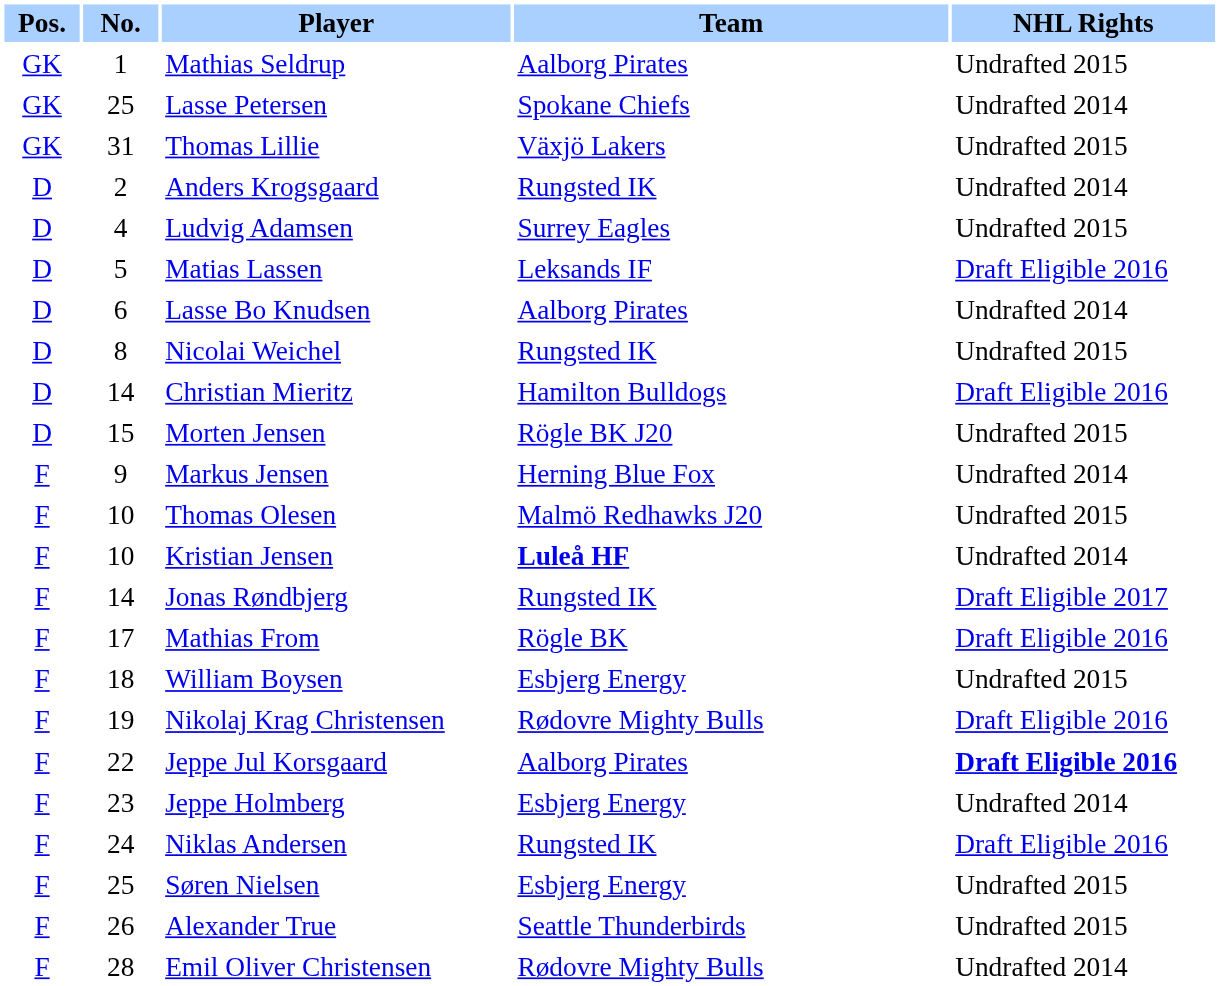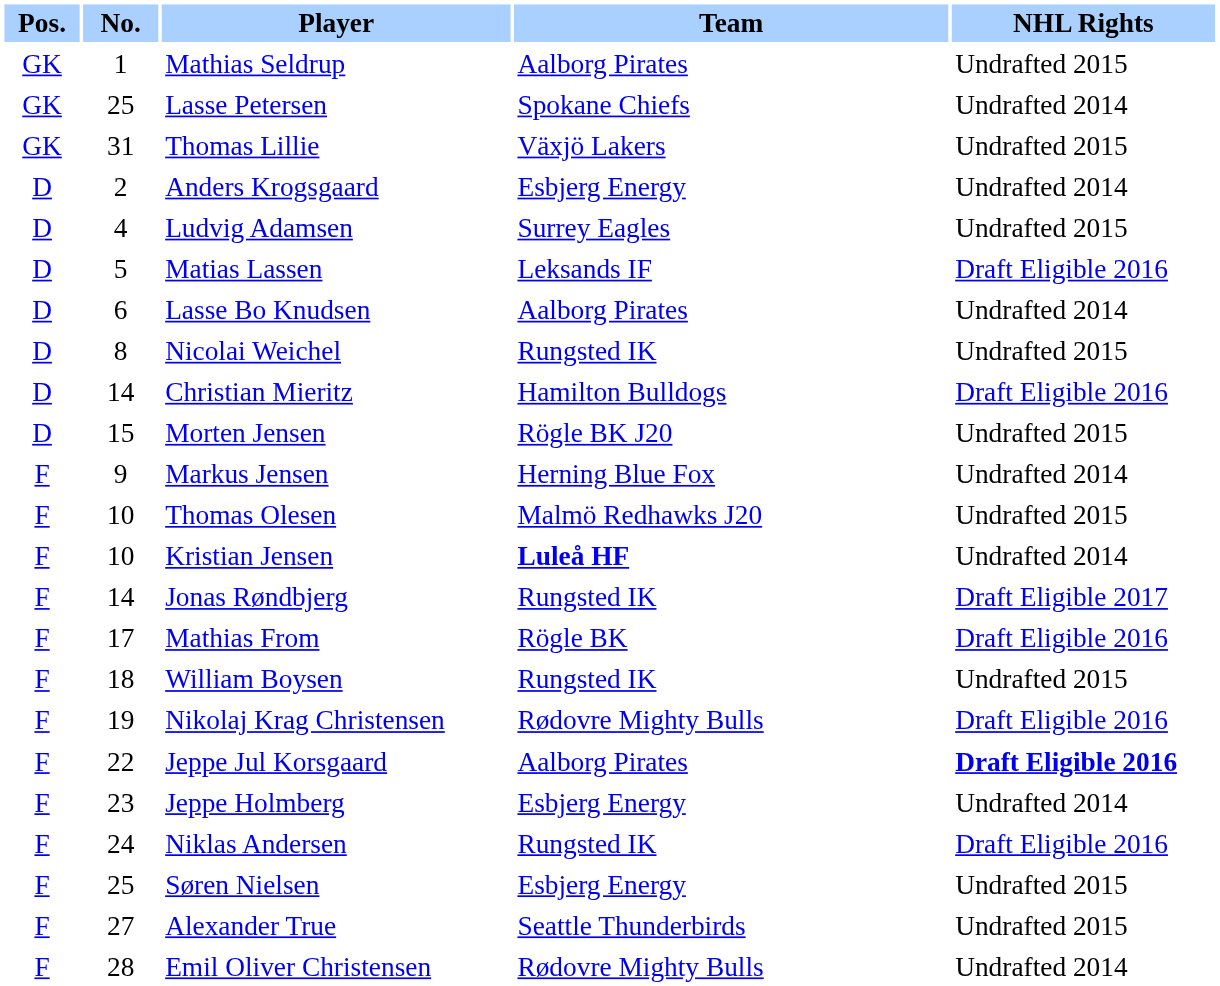 <table border="0" cellspacing="2" cellpadding="2">
 <tr bgcolor=AAD0FF>
 <th width=40>Pos.</th>
 <th width=40>No.</th>
 <th width=200>Player</th>
 <th width=250>Team</th>
 <th width=150>NHL Rights</th>
 </tr>
 <tr>
 <td style="text-align:center;"><a href='#'>GK</a></td>
 <td style="text-align:center;">1</td>
 <td><a href='#'>Mathias Seldrup</a></td>
 <td> <a href='#'>Aalborg Pirates</a></td>
 <td>Undrafted 2015</td>
 </tr>
 <tr>
 <td style="text-align:center;"><a href='#'>GK</a></td>
 <td style="text-align:center;">25</td>
 <td><a href='#'>Lasse Petersen</a></td>
 <td> <a href='#'>Spokane Chiefs</a></td>
 <td>Undrafted 2014</td>
 </tr>
 <tr>
 <td style="text-align:center;"><a href='#'>GK</a></td>
 <td style="text-align:center;">31</td>
 <td><a href='#'>Thomas Lillie</a></td>
 <td> <a href='#'>Växjö Lakers</a></td>
 <td>Undrafted 2015</td>
 </tr>
 <tr>
 <td style="text-align:center;"><a href='#'>D</a></td>
 <td style="text-align:center;">2</td>
 <td><a href='#'>Anders Krogsgaard</a></td>
-<td> <a href='#'>Rungsted IK</a></td>
+<td> <a href='#'>Esbjerg Energy</a></td>
 <td>Undrafted 2014</td>
 </tr>
 <tr>
 <td style="text-align:center;"><a href='#'>D</a></td>
 <td style="text-align:center;">4</td>
 <td><a href='#'>Ludvig Adamsen</a></td>
 <td> <a href='#'>Surrey Eagles</a></td>
 <td>Undrafted 2015</td>
 </tr>
 <tr>
 <td style="text-align:center;"><a href='#'>D</a></td>
 <td style="text-align:center;">5</td>
 <td><a href='#'>Matias Lassen</a></td>
 <td> <a href='#'>Leksands IF</a></td>
 <td><a href='#'>Draft Eligible 2016</a></td>
 </tr>
 <tr>
 <td style="text-align:center;"><a href='#'>D</a></td>
 <td style="text-align:center;">6</td>
 <td><a href='#'>Lasse Bo Knudsen</a></td>
 <td> <a href='#'>Aalborg Pirates</a></td>
 <td>Undrafted 2014</td>
 </tr>
 <tr>
 <td style="text-align:center;"><a href='#'>D</a></td>
 <td style="text-align:center;">8</td>
 <td><a href='#'>Nicolai Weichel</a></td>
 <td> <a href='#'>Rungsted IK</a></td>
 <td>Undrafted 2015</td>
 </tr>
 <tr>
 <td style="text-align:center;"><a href='#'>D</a></td>
 <td style="text-align:center;">14</td>
 <td><a href='#'>Christian Mieritz</a></td>
 <td> <a href='#'>Hamilton Bulldogs</a></td>
 <td><a href='#'>Draft Eligible 2016</a></td>
 </tr>
 <tr>
 <td style="text-align:center;"><a href='#'>D</a></td>
 <td style="text-align:center;">15</td>
 <td><a href='#'>Morten Jensen</a></td>
 <td> <a href='#'>Rögle BK J20</a></td>
 <td>Undrafted 2015</td>
 </tr>
 <tr>
 <td style="text-align:center;"><a href='#'>F</a></td>
 <td style="text-align:center;">9</td>
 <td><a href='#'>Markus Jensen</a></td>
 <td> <a href='#'>Herning Blue Fox</a></td>
 <td>Undrafted 2014</td>
 </tr>
 <tr>
 <td style="text-align:center;"><a href='#'>F</a></td>
 <td style="text-align:center;">10</td>
 <td><a href='#'>Thomas Olesen</a></td>
 <td> <a href='#'>Malmö Redhawks J20</a></td>
 <td>Undrafted 2015</td>
 </tr>
 <tr>
 <td style="text-align:center;"><a href='#'>F</a></td>
 <td style="text-align:center;">10</td>
 <td><a href='#'>Kristian Jensen</a></td>
 <td><strong> <a href='#'>Luleå HF</a></strong></td>
 <td>Undrafted 2014</td>
 </tr>
 <tr>
 <td style="text-align:center;"><a href='#'>F</a></td>
 <td style="text-align:center;">14</td>
 <td><a href='#'>Jonas Røndbjerg</a></td>
 <td> <a href='#'>Rungsted IK</a></td>
 <td><a href='#'>Draft Eligible 2017</a></td>
 </tr>
 <tr>
 <td style="text-align:center;"><a href='#'>F</a></td>
 <td style="text-align:center;">17</td>
 <td><a href='#'>Mathias From</a></td>
 <td> <a href='#'>Rögle BK</a></td>
 <td><a href='#'>Draft Eligible 2016</a></td>
 </tr>
 <tr>
 <td style="text-align:center;"><a href='#'>F</a></td>
 <td style="text-align:center;">18</td>
 <td><a href='#'>William Boysen</a></td>
-<td> <a href='#'>Esbjerg Energy</a></td>
+<td> <a href='#'>Rungsted IK</a></td>
 <td>Undrafted 2015</td>
 </tr>
 <tr>
 <td style="text-align:center;"><a href='#'>F</a></td>
 <td style="text-align:center;">19</td>
 <td><a href='#'>Nikolaj Krag Christensen</a></td>
 <td> <a href='#'>Rødovre Mighty Bulls</a></td>
 <td><a href='#'>Draft Eligible 2016</a></td>
 </tr>
 <tr>
 <td style="text-align:center;"><a href='#'>F</a></td>
 <td style="text-align:center;">22</td>
 <td><a href='#'>Jeppe Jul Korsgaard</a></td>
 <td> <a href='#'>Aalborg Pirates</a></td>
 <td><strong><a href='#'>Draft Eligible 2016</a></strong></td>
 </tr>
 <tr>
 <td style="text-align:center;"><a href='#'>F</a></td>
 <td style="text-align:center;">23</td>
 <td><a href='#'>Jeppe Holmberg</a></td>
 <td> <a href='#'>Esbjerg Energy</a></td>
 <td>Undrafted 2014</td>
 </tr>
 <tr>
 <td style="text-align:center;"><a href='#'>F</a></td>
 <td style="text-align:center;">24</td>
 <td><a href='#'>Niklas Andersen</a></td>
 <td> <a href='#'>Rungsted IK</a></td>
 <td><a href='#'>Draft Eligible 2016</a></td>
 </tr>
 <tr>
 <td style="text-align:center;"><a href='#'>F</a></td>
 <td style="text-align:center;">25</td>
 <td><a href='#'>Søren Nielsen</a></td>
 <td> <a href='#'>Esbjerg Energy</a></td>
 <td>Undrafted 2015</td>
 </tr>
 <tr>
 <td style="text-align:center;"><a href='#'>F</a></td>
-<td style="text-align:center;">26</td>
+<td style="text-align:center;">27</td>
 <td><a href='#'>Alexander True</a></td>
 <td> <a href='#'>Seattle Thunderbirds</a></td>
 <td>Undrafted 2015</td>
 </tr>
 <tr>
 <td style="text-align:center;"><a href='#'>F</a></td>
 <td style="text-align:center;">28</td>
 <td><a href='#'>Emil Oliver Christensen</a></td>
 <td> <a href='#'>Rødovre Mighty Bulls</a></td>
 <td>Undrafted 2014</td>
 </tr>
 </table>
